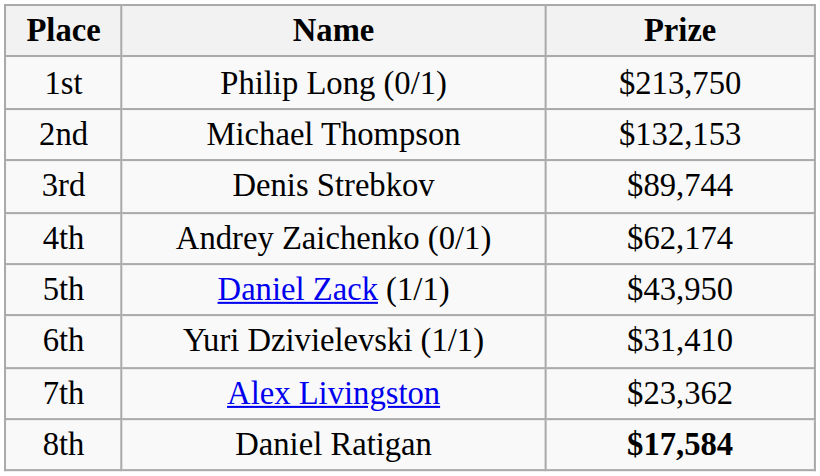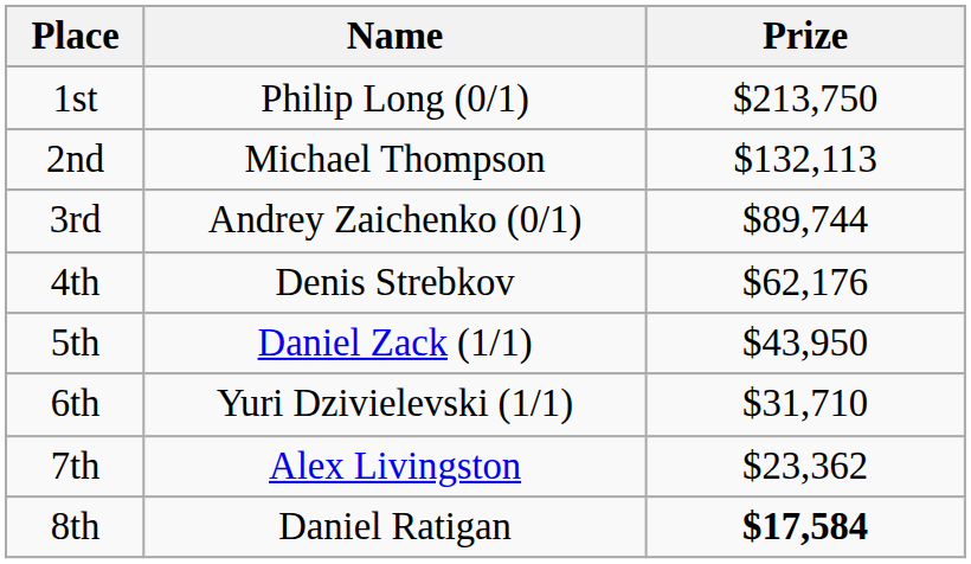 <table class="wikitable">
 <tr>
 <th width="50">Place</th>
 <th width="200">Name</th>
 <th width="125">Prize</th>
 </tr>
 <tr>
 <td align = "center">1st</td>
 <td align = "center">Philip Long (0/1)</td>
 <td align = "center">$213,750</td>
 </tr>
 <tr>
 <td align = "center">2nd</td>
 <td align = "center">Michael Thompson</td>
-<td align = "center">$132,153</td>
+<td align = "center">$132,113</td>
 </tr>
 <tr>
 <td align = "center">3rd</td>
-<td align = "center">Denis Strebkov</td>
+<td align = "center">Andrey Zaichenko (0/1)</td>
 <td align = "center">$89,744</td>
 </tr>
 <tr>
 <td align = "center">4th</td>
-<td align = "center">Andrey Zaichenko (0/1)</td>
-<td align = "center">$62,174</td>
+<td align = "center">Denis Strebkov</td>
+<td align = "center">$62,176</td>
 </tr>
 <tr>
 <td align = "center">5th</td>
 <td align = "center"><a href='#'>Daniel Zack</a> (1/1)</td>
 <td align = "center">$43,950</td>
 </tr>
 <tr>
 <td align = "center">6th</td>
 <td align = "center">Yuri Dzivielevski (1/1)</td>
-<td align = "center">$31,410</td>
+<td align = "center">$31,710</td>
 </tr>
 <tr>
 <td align = "center">7th</td>
 <td align = "center"><a href='#'>Alex Livingston</a></td>
 <td align = "center">$23,362</td>
 </tr>
 <tr>
 <td align = "center">8th</td>
 <td align = "center">Daniel Ratigan</td>
 <td align = "center"><strong>$17,584</strong></td>
 </tr>
 </table>
